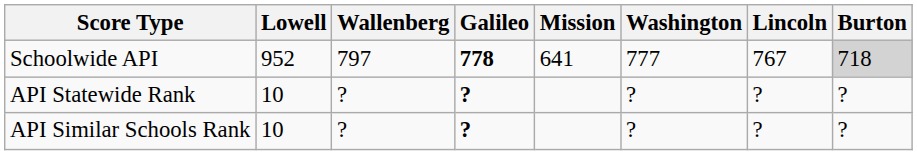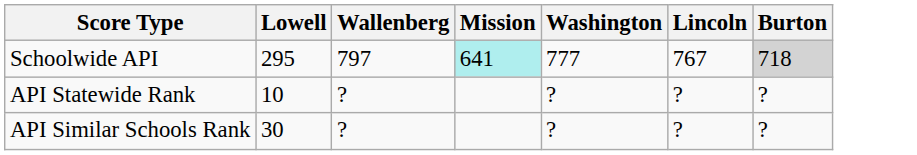 <table class="wikitable">
 <tr>
 <th>Score Type</th>
 <th>Lowell</th>
 <th>Wallenberg</th>
-<th><strong>Galileo</strong></th>
 <th><strong>Mission</strong></th>
 <th>Washington</th>
 <th>Lincoln</th>
 <th>Burton</th>
 </tr>
 <tr>
 <td>Schoolwide API</td>
-<td>952</td>
+<td>295</td>
 <td>797</td>
-<td><strong>778</strong></td>
-<td>641</td>
+<td style="background: paleturquoise;">641</td>
 <td>777</td>
 <td>767</td>
 <td style="background: lightgrey;">718</td>
 </tr>
 <tr>
 <td>API Statewide Rank</td>
 <td>10</td>
 <td>?</td>
-<td><strong>?</strong></td>
 <td></td>
 <td>?</td>
 <td>?</td>
 <td>?</td>
 </tr>
 <tr>
 <td>API Similar Schools Rank</td>
-<td>10</td>
+<td>30</td>
 <td>?</td>
-<td><strong>?</strong></td>
 <td></td>
 <td>?</td>
 <td>?</td>
 <td>?</td>
 </tr>
 </table>
